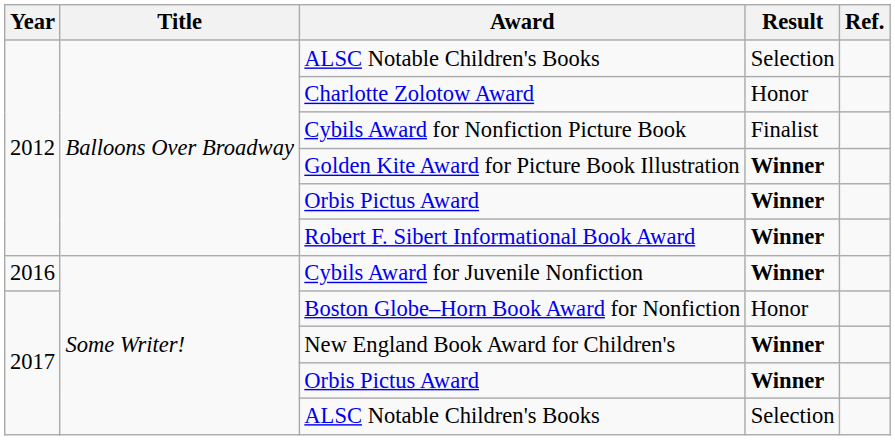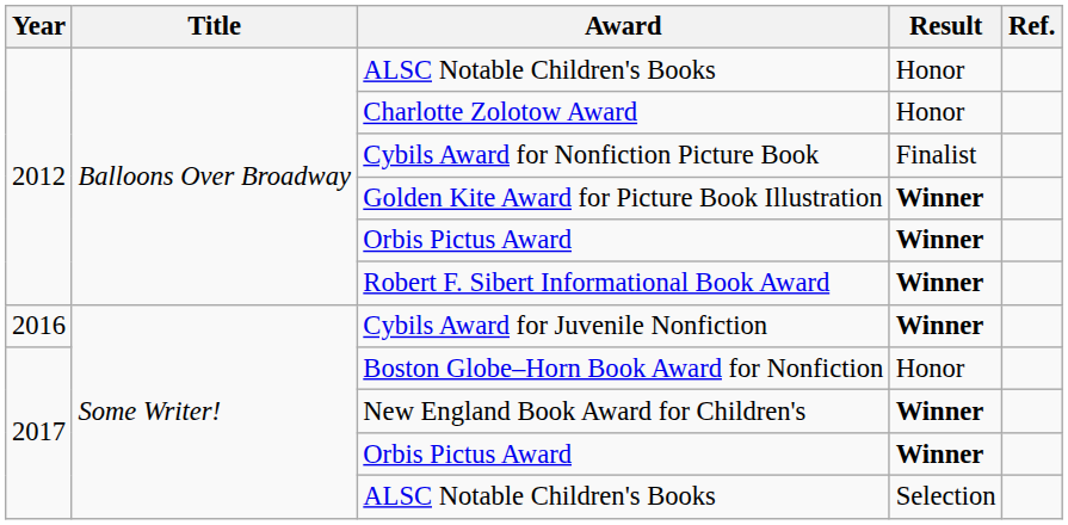 <table class="wikitable sortable mw-collapsible">
 <tr>
 <th>Year</th>
 <th>Title</th>
 <th>Award</th>
 <th>Result</th>
 <th>Ref.</th>
 </tr>
 <tr>
 <td rowspan="6">2012</td>
 <td rowspan="6"><em>Balloons Over Broadway</em></td>
 <td><a href='#'>ALSC</a> Notable Children's Books</td>
-<td>Selection</td>
+<td>Honor</td>
 <td></td>
 </tr>
 <tr>
 <td><a href='#'>Charlotte Zolotow Award</a></td>
 <td>Honor</td>
 <td></td>
 </tr>
 <tr>
 <td><a href='#'>Cybils Award</a> for Nonfiction Picture Book</td>
 <td>Finalist</td>
 <td></td>
 </tr>
 <tr>
 <td><a href='#'>Golden Kite Award</a> for Picture Book Illustration</td>
 <td><strong>Winner</strong></td>
 <td></td>
 </tr>
 <tr>
 <td><a href='#'>Orbis Pictus Award</a></td>
 <td><strong>Winner</strong></td>
 <td></td>
 </tr>
 <tr>
 <td><a href='#'>Robert F. Sibert Informational Book Award</a></td>
 <td><strong>Winner</strong></td>
 <td></td>
 </tr>
 <tr>
 <td>2016</td>
 <td rowspan="5"><em>Some Writer!</em></td>
 <td><a href='#'>Cybils Award</a> for Juvenile Nonfiction</td>
 <td><strong>Winner</strong></td>
 <td></td>
 </tr>
 <tr>
 <td rowspan="4">2017</td>
 <td><a href='#'>Boston Globe–Horn Book Award</a> for Nonfiction</td>
 <td>Honor</td>
 <td></td>
 </tr>
 <tr>
 <td>New England Book Award for Children's</td>
 <td><strong>Winner</strong></td>
 <td></td>
 </tr>
 <tr>
 <td><a href='#'>Orbis Pictus Award</a></td>
 <td><strong>Winner</strong></td>
 <td></td>
 </tr>
 <tr>
 <td><a href='#'>ALSC</a> Notable Children's Books</td>
 <td>Selection</td>
 <td></td>
 </tr>
 </table>
